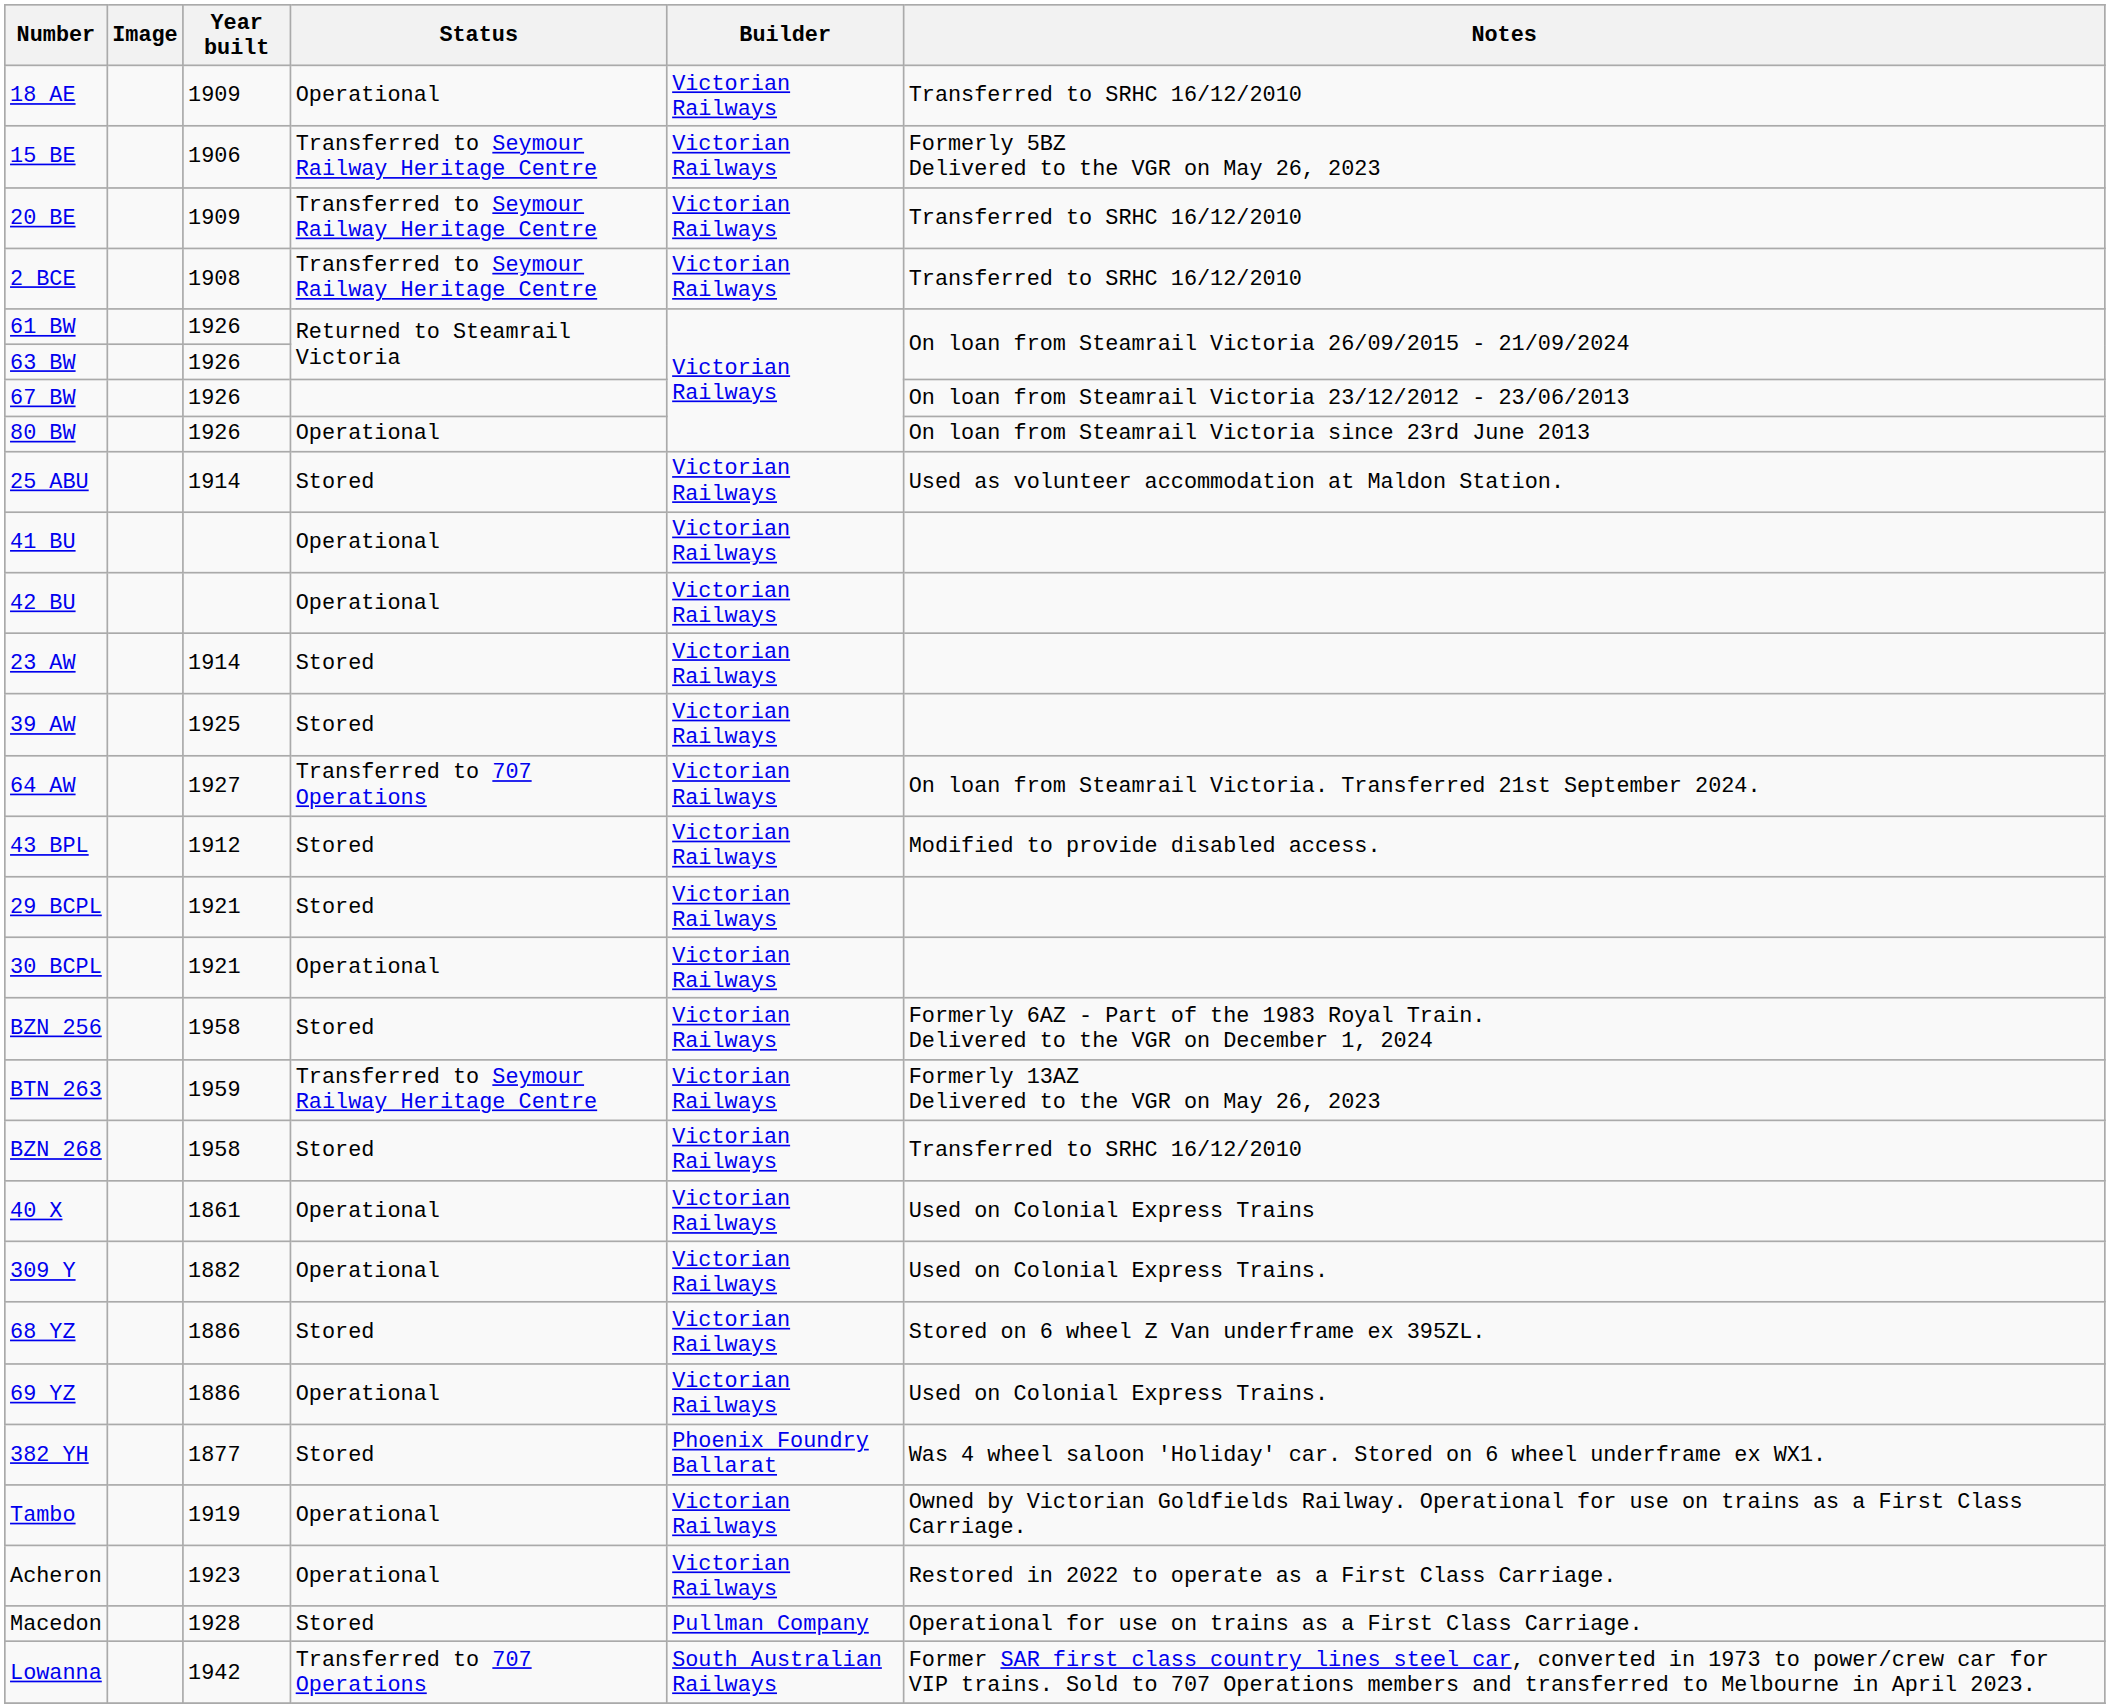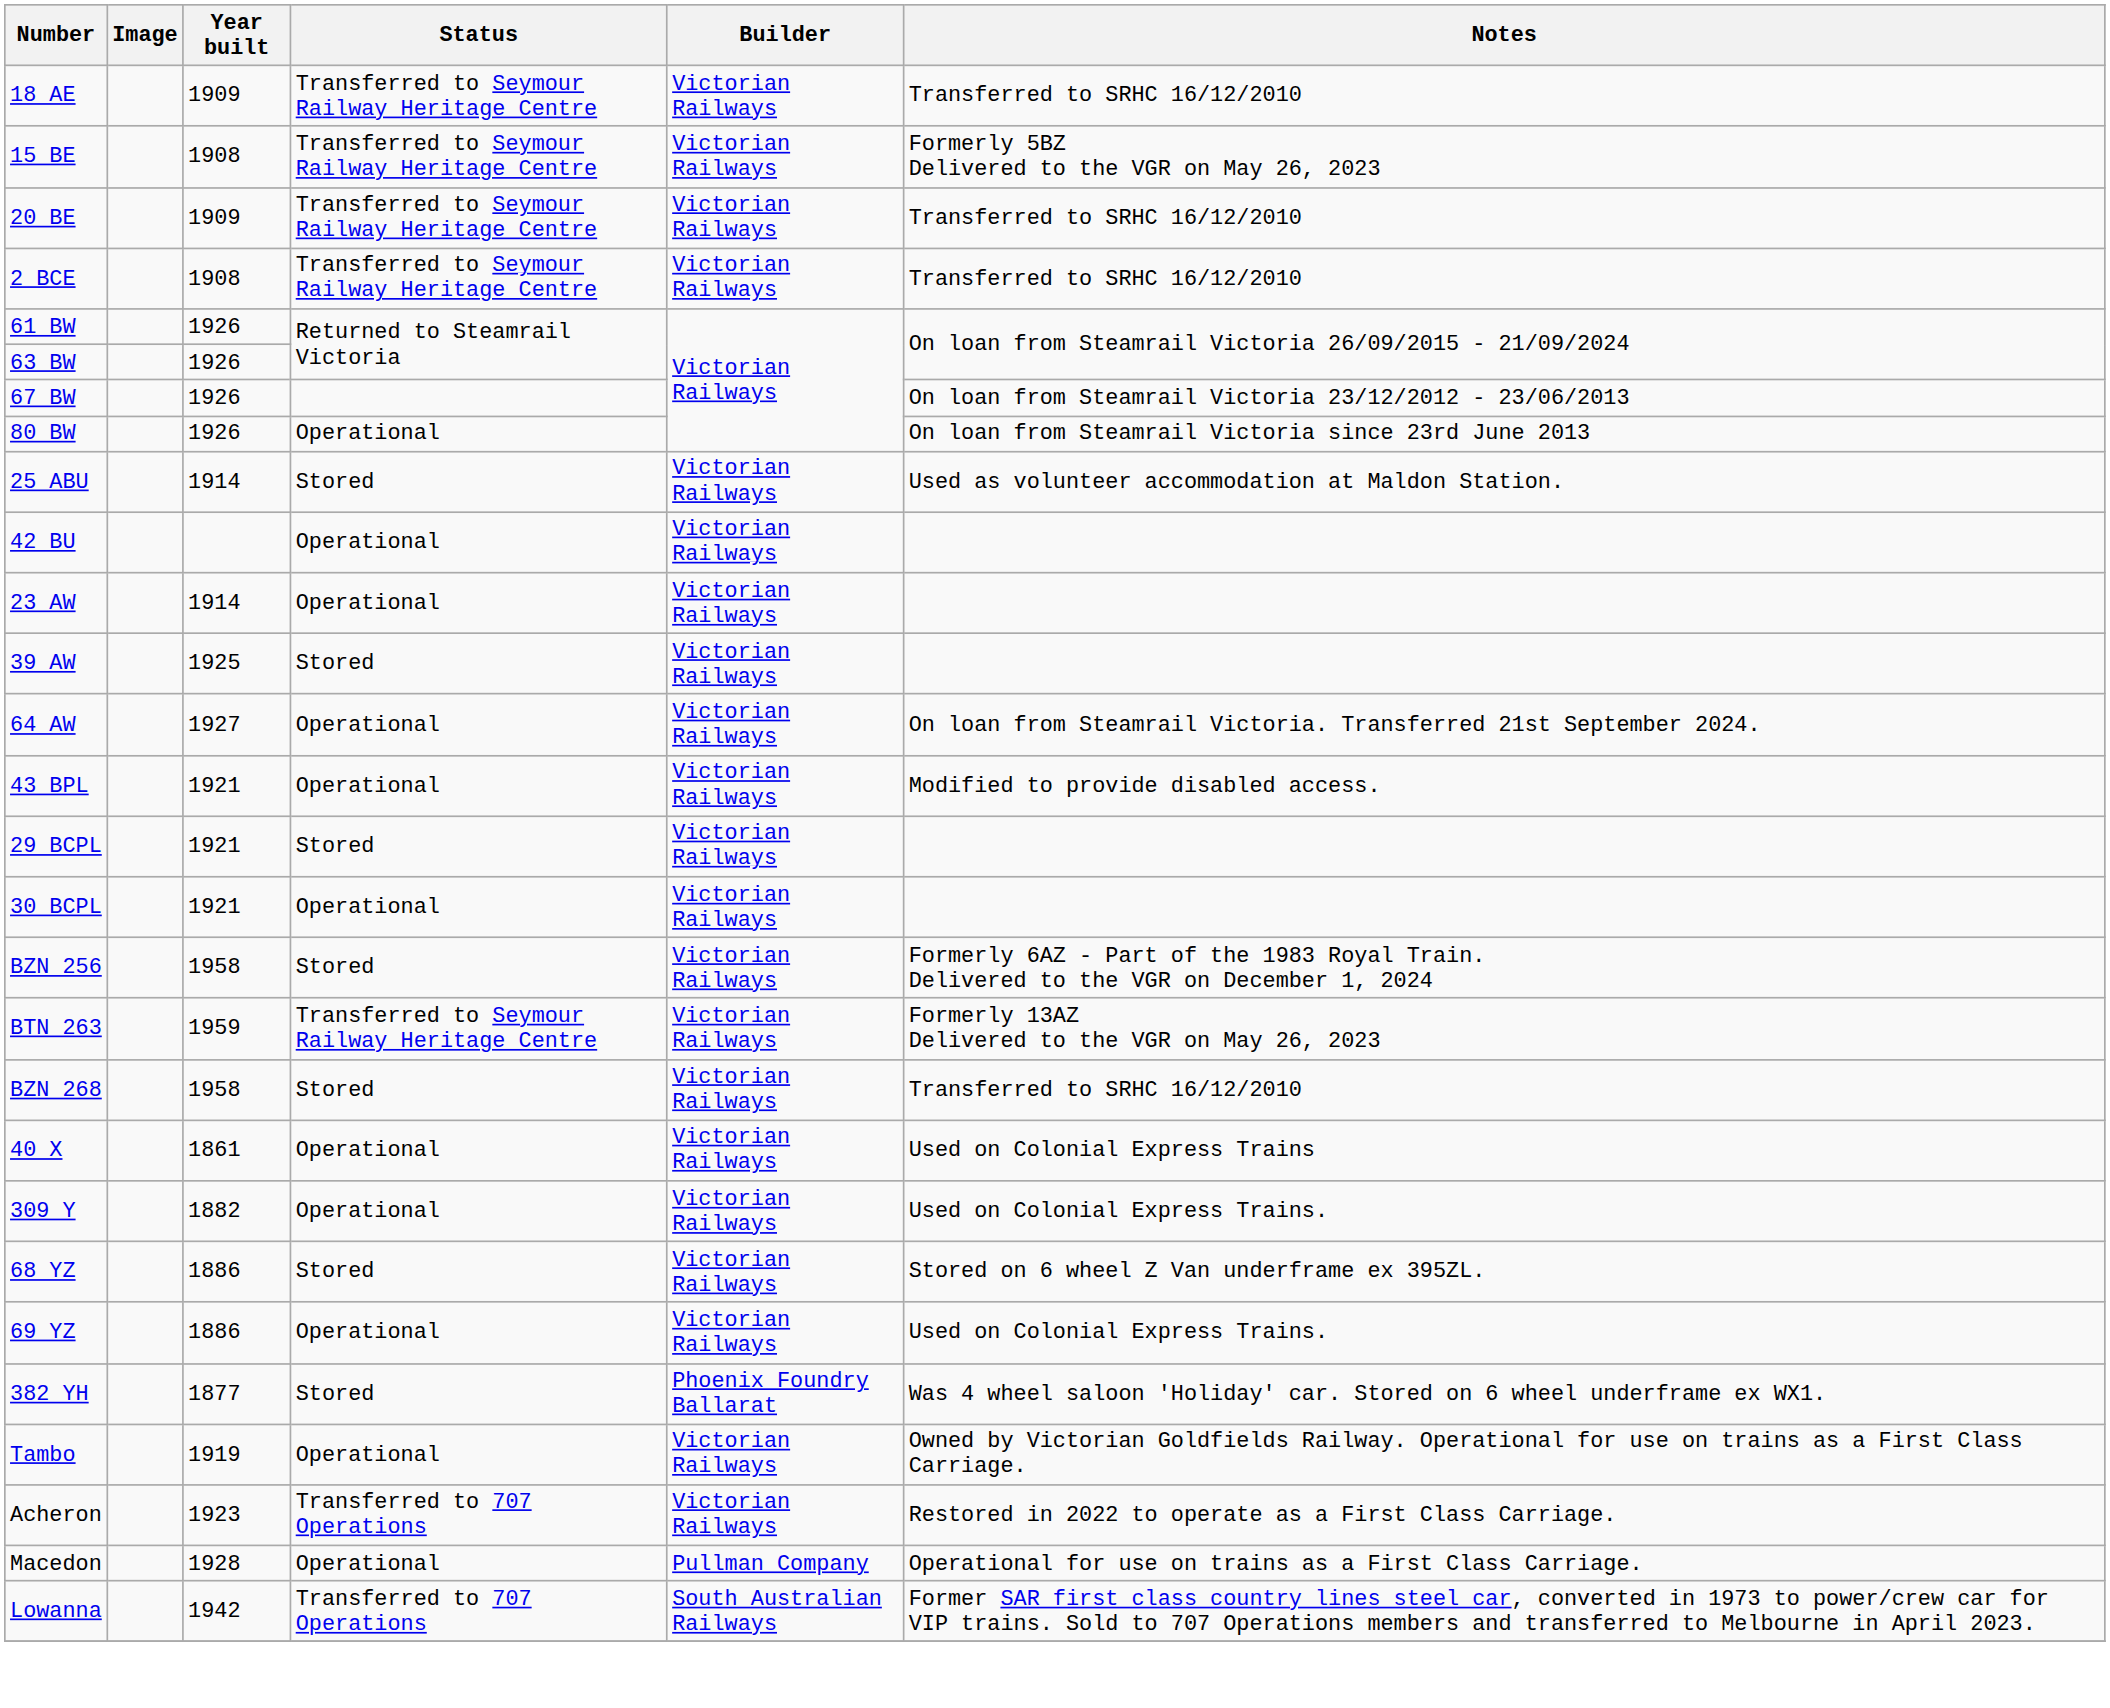 <table class="wikitable">
 <tr>
 <th>Number</th>
 <th>Image</th>
 <th>Year built</th>
 <th>Status</th>
 <th>Builder</th>
 <th>Notes</th>
 </tr>
 <tr>
 <td><a href='#'>18 AE</a></td>
 <td></td>
 <td>1909</td>
-<td>Operational</td>
+<td>Transferred to <a href='#'>Seymour Railway Heritage Centre</a></td>
 <td><a href='#'>Victorian Railways</a></td>
 <td>Transferred to SRHC 16/12/2010</td>
 </tr>
 <tr>
 <td><a href='#'>15 BE</a></td>
 <td></td>
-<td>1906</td>
+<td>1908</td>
 <td>Transferred to <a href='#'>Seymour Railway Heritage Centre</a></td>
 <td><a href='#'>Victorian Railways</a></td>
 <td>Formerly 5BZ<br>Delivered to the VGR on May 26, 2023</td>
 </tr>
 <tr>
 <td><a href='#'>20 BE</a></td>
 <td></td>
 <td>1909</td>
 <td>Transferred to <a href='#'>Seymour Railway Heritage Centre</a></td>
 <td><a href='#'>Victorian Railways</a></td>
 <td>Transferred to SRHC 16/12/2010</td>
 </tr>
 <tr>
 <td><a href='#'>2 BCE</a></td>
 <td></td>
 <td>1908</td>
 <td>Transferred to <a href='#'>Seymour Railway Heritage Centre</a></td>
 <td><a href='#'>Victorian Railways</a></td>
 <td>Transferred to SRHC 16/12/2010</td>
 </tr>
 <tr>
 <td><a href='#'>61 BW</a></td>
 <td></td>
 <td>1926</td>
 <td rowspan="2">Returned to Steamrail Victoria</td>
 <td rowspan="4"><a href='#'>Victorian Railways</a></td>
 <td rowspan="2">On loan from Steamrail Victoria 26/09/2015 - 21/09/2024</td>
 </tr>
 <tr>
 <td><a href='#'>63 BW</a></td>
 <td></td>
 <td>1926</td>
 </tr>
 <tr>
 <td><a href='#'>67 BW</a></td>
 <td></td>
 <td>1926</td>
 <td></td>
 <td>On loan from Steamrail Victoria 23/12/2012 - 23/06/2013</td>
 </tr>
 <tr>
 <td><a href='#'>80 BW</a></td>
 <td></td>
 <td>1926</td>
 <td>Operational</td>
 <td>On loan from Steamrail Victoria since 23rd June 2013</td>
 </tr>
 <tr>
 <td><a href='#'>25 ABU</a></td>
 <td></td>
 <td>1914</td>
 <td>Stored</td>
 <td><a href='#'>Victorian Railways</a></td>
 <td>Used as volunteer accommodation at Maldon Station.</td>
 </tr>
 <tr>
-<td><a href='#'>41 BU</a></td>
-<td></td>
-<td></td>
-<td>Operational</td>
-<td><a href='#'>Victorian Railways</a></td>
-<td></td>
-</tr>
-<tr>
 <td><a href='#'>42 BU</a></td>
 <td></td>
 <td></td>
 <td>Operational</td>
 <td><a href='#'>Victorian Railways</a></td>
 <td></td>
 </tr>
 <tr>
 <td><a href='#'>23 AW</a></td>
 <td></td>
 <td>1914</td>
-<td>Stored</td>
+<td>Operational</td>
 <td><a href='#'>Victorian Railways</a></td>
 <td></td>
 </tr>
 <tr>
 <td><a href='#'>39 AW</a></td>
 <td></td>
 <td>1925</td>
 <td>Stored</td>
 <td><a href='#'>Victorian Railways</a></td>
 <td></td>
 </tr>
 <tr>
 <td><a href='#'>64 AW</a></td>
 <td></td>
 <td>1927</td>
-<td>Transferred to <a href='#'>707 Operations</a></td>
+<td>Operational</td>
 <td><a href='#'>Victorian Railways</a></td>
 <td>On loan from Steamrail Victoria. Transferred 21st September 2024.</td>
 </tr>
 <tr>
 <td><a href='#'>43 BPL</a></td>
 <td></td>
-<td>1912</td>
-<td>Stored</td>
+<td>1921</td>
+<td>Operational</td>
 <td><a href='#'>Victorian Railways</a></td>
 <td>Modified to provide disabled access.</td>
 </tr>
 <tr>
 <td><a href='#'>29 BCPL</a></td>
 <td></td>
 <td>1921</td>
 <td>Stored</td>
 <td><a href='#'>Victorian Railways</a></td>
 <td></td>
 </tr>
 <tr>
 <td><a href='#'>30 BCPL</a></td>
 <td></td>
 <td>1921</td>
 <td>Operational</td>
 <td><a href='#'>Victorian Railways</a></td>
 <td></td>
 </tr>
 <tr>
 <td><a href='#'>BZN 256</a></td>
 <td></td>
 <td>1958</td>
 <td>Stored</td>
 <td><a href='#'>Victorian Railways</a></td>
 <td>Formerly 6AZ - Part of the 1983 Royal Train.<br>Delivered to the VGR on December 1, 2024</td>
 </tr>
 <tr>
 <td><a href='#'>BTN 263</a></td>
 <td></td>
 <td>1959</td>
 <td>Transferred to <a href='#'>Seymour Railway Heritage Centre</a></td>
 <td><a href='#'>Victorian Railways</a></td>
 <td>Formerly 13AZ<br>Delivered to the VGR on May 26, 2023</td>
 </tr>
 <tr>
 <td><a href='#'>BZN 268</a></td>
 <td></td>
 <td>1958</td>
 <td>Stored</td>
 <td><a href='#'>Victorian Railways</a></td>
 <td>Transferred to SRHC 16/12/2010</td>
 </tr>
 <tr>
 <td><a href='#'>40 X</a></td>
 <td></td>
 <td>1861</td>
 <td>Operational</td>
 <td><a href='#'>Victorian Railways</a></td>
 <td>Used on Colonial Express Trains</td>
 </tr>
 <tr>
 <td><a href='#'>309 Y</a></td>
 <td></td>
 <td>1882</td>
 <td>Operational</td>
 <td><a href='#'>Victorian Railways</a></td>
 <td>Used on Colonial Express Trains.</td>
 </tr>
 <tr>
 <td><a href='#'>68 YZ</a></td>
 <td></td>
 <td>1886</td>
 <td>Stored</td>
 <td><a href='#'>Victorian Railways</a></td>
 <td>Stored on 6 wheel Z Van underframe ex 395ZL.</td>
 </tr>
 <tr>
 <td><a href='#'>69 YZ</a></td>
 <td></td>
 <td>1886</td>
 <td>Operational</td>
 <td><a href='#'>Victorian Railways</a></td>
 <td>Used on Colonial Express Trains.</td>
 </tr>
 <tr>
 <td><a href='#'>382 YH</a></td>
 <td></td>
 <td>1877</td>
 <td>Stored</td>
 <td><a href='#'>Phoenix Foundry Ballarat</a></td>
 <td>Was 4 wheel saloon 'Holiday' car. Stored on 6 wheel underframe ex WX1.</td>
 </tr>
 <tr>
 <td><a href='#'>Tambo</a></td>
 <td></td>
 <td>1919</td>
 <td>Operational</td>
 <td><a href='#'>Victorian Railways</a></td>
 <td>Owned by Victorian Goldfields Railway. Operational for use on trains as a First Class Carriage.</td>
 </tr>
 <tr>
 <td>Acheron</td>
 <td></td>
 <td>1923</td>
-<td>Operational</td>
+<td>Transferred to <a href='#'>707 Operations</a></td>
 <td><a href='#'>Victorian Railways</a></td>
 <td>Restored in 2022 to operate as a First Class Carriage.</td>
 </tr>
 <tr>
 <td>Macedon</td>
 <td></td>
 <td>1928</td>
-<td>Stored</td>
+<td>Operational</td>
 <td><a href='#'>Pullman Company</a></td>
 <td>Operational for use on trains as a First Class Carriage.</td>
 </tr>
 <tr>
 <td><a href='#'>Lowanna</a></td>
 <td></td>
 <td>1942</td>
 <td>Transferred to <a href='#'>707 Operations</a></td>
 <td><a href='#'>South Australian Railways</a></td>
 <td>Former <a href='#'>SAR first class country lines steel car</a>, converted in 1973 to power/crew car for VIP trains. Sold to 707 Operations members and transferred to Melbourne in April 2023.</td>
 </tr>
 <tr>
 </tr>
 </table>
